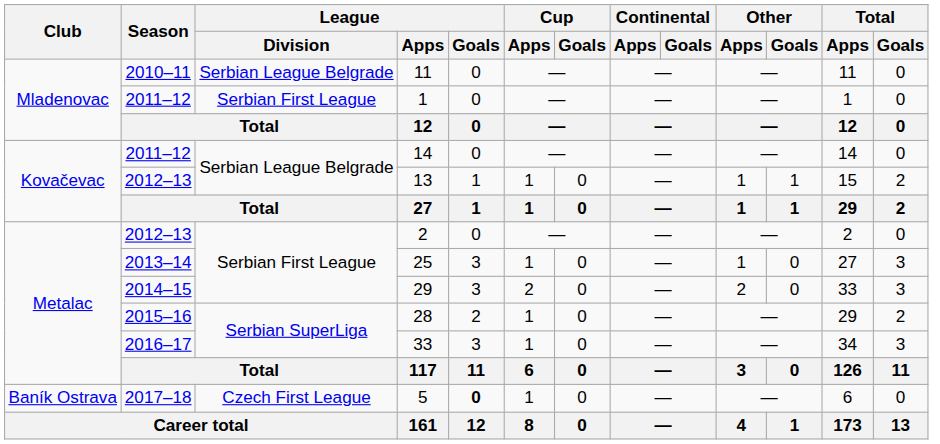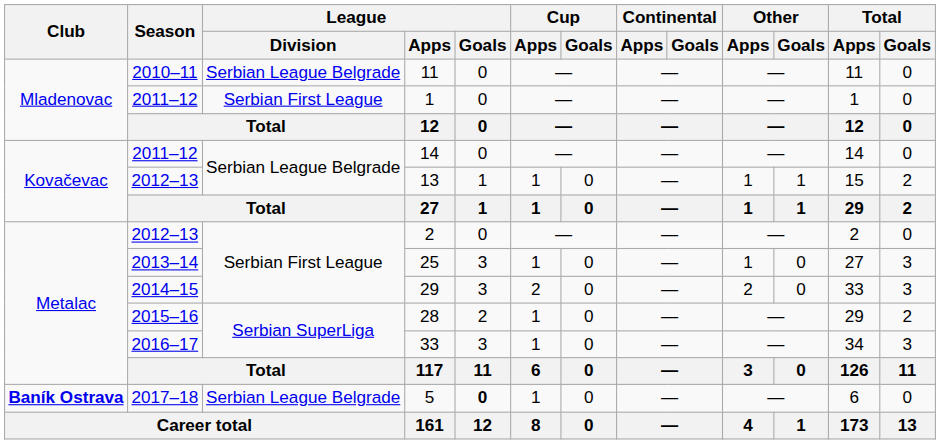 <table class="wikitable" style="text-align:center">
 <tr>
 <th rowspan="2">Club</th>
 <th rowspan="2">Season</th>
 <th colspan="3">League</th>
 <th colspan="2">Cup</th>
 <th colspan="2">Continental</th>
 <th colspan="2">Other</th>
 <th colspan="2">Total</th>
 </tr>
 <tr>
 <th>Division</th>
 <th>Apps</th>
 <th>Goals</th>
 <th>Apps</th>
 <th>Goals</th>
 <th>Apps</th>
 <th>Goals</th>
 <th>Apps</th>
 <th>Goals</th>
 <th>Apps</th>
 <th>Goals</th>
 </tr>
 <tr>
 <td rowspan="3"><a href='#'>Mladenovac</a></td>
 <td><a href='#'>2010–11</a></td>
 <td><a href='#'>Serbian League Belgrade</a></td>
 <td>11</td>
 <td>0</td>
 <td colspan="2">—</td>
 <td colspan="2">—</td>
 <td colspan="2">—</td>
 <td>11</td>
 <td>0</td>
 </tr>
 <tr>
 <td><a href='#'>2011–12</a></td>
 <td><a href='#'>Serbian First League</a></td>
 <td>1</td>
 <td>0</td>
 <td colspan="2">—</td>
 <td colspan="2">—</td>
 <td colspan="2">—</td>
 <td>1</td>
 <td>0</td>
 </tr>
 <tr>
 <th colspan="2">Total</th>
 <th>12</th>
 <th>0</th>
 <th colspan="2">—</th>
 <th colspan="2">—</th>
 <th colspan="2">—</th>
 <th>12</th>
 <th>0</th>
 </tr>
 <tr>
 <td rowspan="3"><a href='#'>Kovačevac</a></td>
 <td><a href='#'>2011–12</a></td>
 <td rowspan="2">Serbian League Belgrade</td>
 <td>14</td>
 <td>0</td>
 <td colspan="2">—</td>
 <td colspan="2">—</td>
 <td colspan="2">—</td>
 <td>14</td>
 <td>0</td>
 </tr>
 <tr>
 <td><a href='#'>2012–13</a></td>
 <td>13</td>
 <td>1</td>
 <td>1</td>
 <td>0</td>
 <td colspan="2">—</td>
 <td>1</td>
 <td>1</td>
 <td>15</td>
 <td>2</td>
 </tr>
 <tr>
 <th colspan="2">Total</th>
 <th>27</th>
 <th>1</th>
 <th>1</th>
 <th>0</th>
 <th colspan="2">—</th>
 <th>1</th>
 <th>1</th>
 <th>29</th>
 <th>2</th>
 </tr>
 <tr>
 <td rowspan="6"><a href='#'>Metalac</a></td>
 <td><a href='#'>2012–13</a></td>
 <td rowspan="3">Serbian First League</td>
 <td>2</td>
 <td>0</td>
 <td colspan="2">—</td>
 <td colspan="2">—</td>
 <td colspan="2">—</td>
 <td>2</td>
 <td>0</td>
 </tr>
 <tr>
 <td><a href='#'>2013–14</a></td>
 <td>25</td>
 <td>3</td>
 <td>1</td>
 <td>0</td>
 <td colspan="2">—</td>
 <td>1</td>
 <td>0</td>
 <td>27</td>
 <td>3</td>
 </tr>
 <tr>
 <td><a href='#'>2014–15</a></td>
 <td>29</td>
 <td>3</td>
 <td>2</td>
 <td>0</td>
 <td colspan="2">—</td>
 <td>2</td>
 <td>0</td>
 <td>33</td>
 <td>3</td>
 </tr>
 <tr>
 <td><a href='#'>2015–16</a></td>
 <td rowspan="2"><a href='#'>Serbian SuperLiga</a></td>
 <td>28</td>
 <td>2</td>
 <td>1</td>
 <td>0</td>
 <td colspan="2">—</td>
 <td colspan="2">—</td>
 <td>29</td>
 <td>2</td>
 </tr>
 <tr>
 <td><a href='#'>2016–17</a></td>
 <td>33</td>
 <td>3</td>
 <td>1</td>
 <td>0</td>
 <td colspan="2">—</td>
 <td colspan="2">—</td>
 <td>34</td>
 <td>3</td>
 </tr>
 <tr>
 <th colspan="2">Total</th>
 <th>117</th>
 <th>11</th>
 <th>6</th>
 <th>0</th>
 <th colspan="2">—</th>
 <th>3</th>
 <th>0</th>
 <th>126</th>
 <th>11</th>
 </tr>
 <tr>
-<td><a href='#'>Baník Ostrava</a></td>
+<td><strong><a href='#'>Baník Ostrava</a></strong></td>
 <td><a href='#'>2017–18</a></td>
-<td><a href='#'>Czech First League</a></td>
+<td><a href='#'>Serbian League Belgrade</a></td>
 <td>5</td>
 <td><strong>0</strong></td>
 <td>1</td>
 <td>0</td>
 <td colspan="2">—</td>
 <td colspan="2">—</td>
 <td>6</td>
 <td>0</td>
 </tr>
 <tr>
 <th colspan="3">Career total</th>
 <th>161</th>
 <th>12</th>
 <th>8</th>
 <th>0</th>
 <th colspan="2">—</th>
 <th>4</th>
 <th>1</th>
 <th>173</th>
 <th>13</th>
 </tr>
 </table>
